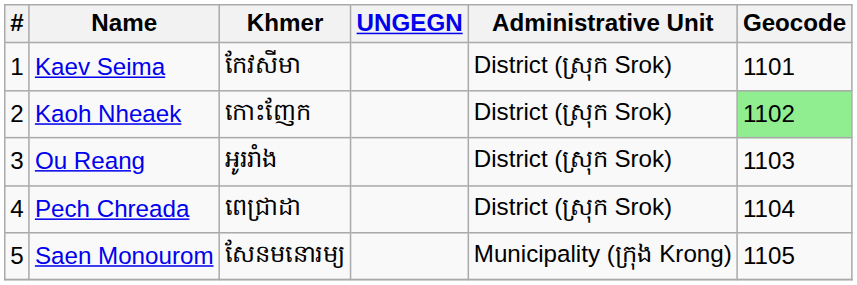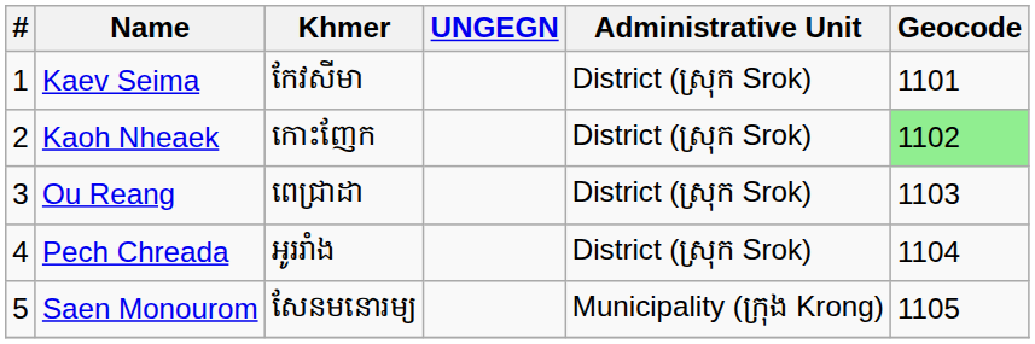 <table class="wikitable sortable">
 <tr>
 <th>#</th>
 <th>Name</th>
 <th>Khmer</th>
 <th><a href='#'>UNGEGN</a></th>
 <th>Administrative Unit</th>
 <th>Geocode</th>
 </tr>
 <tr>
 <td>1</td>
 <td><a href='#'>Kaev Seima</a></td>
 <td>កែវសីមា</td>
 <td></td>
 <td>District (ស្រុក Srok)</td>
 <td>1101</td>
 </tr>
 <tr>
 <td>2</td>
 <td><a href='#'>Kaoh Nheaek</a></td>
 <td>កោះញែក</td>
 <td></td>
 <td>District (ស្រុក Srok)</td>
 <td style="background: lightgreen;">1102</td>
 </tr>
 <tr>
 <td>3</td>
 <td><a href='#'>Ou Reang</a></td>
-<td>អូររាំង</td>
+<td>ពេជ្រាដា</td>
 <td></td>
 <td>District (ស្រុក Srok)</td>
 <td>1103</td>
 </tr>
 <tr>
 <td>4</td>
 <td><a href='#'>Pech Chreada</a></td>
-<td>ពេជ្រាដា</td>
+<td>អូររាំង</td>
 <td></td>
 <td>District (ស្រុក Srok)</td>
 <td>1104</td>
 </tr>
 <tr>
 <td>5</td>
 <td><a href='#'>Saen Monourom</a></td>
 <td>សែនមនោរម្យ</td>
 <td></td>
 <td>Municipality (ក្រុង Krong)</td>
 <td>1105</td>
 </tr>
 <tr>
 </tr>
 </table>
